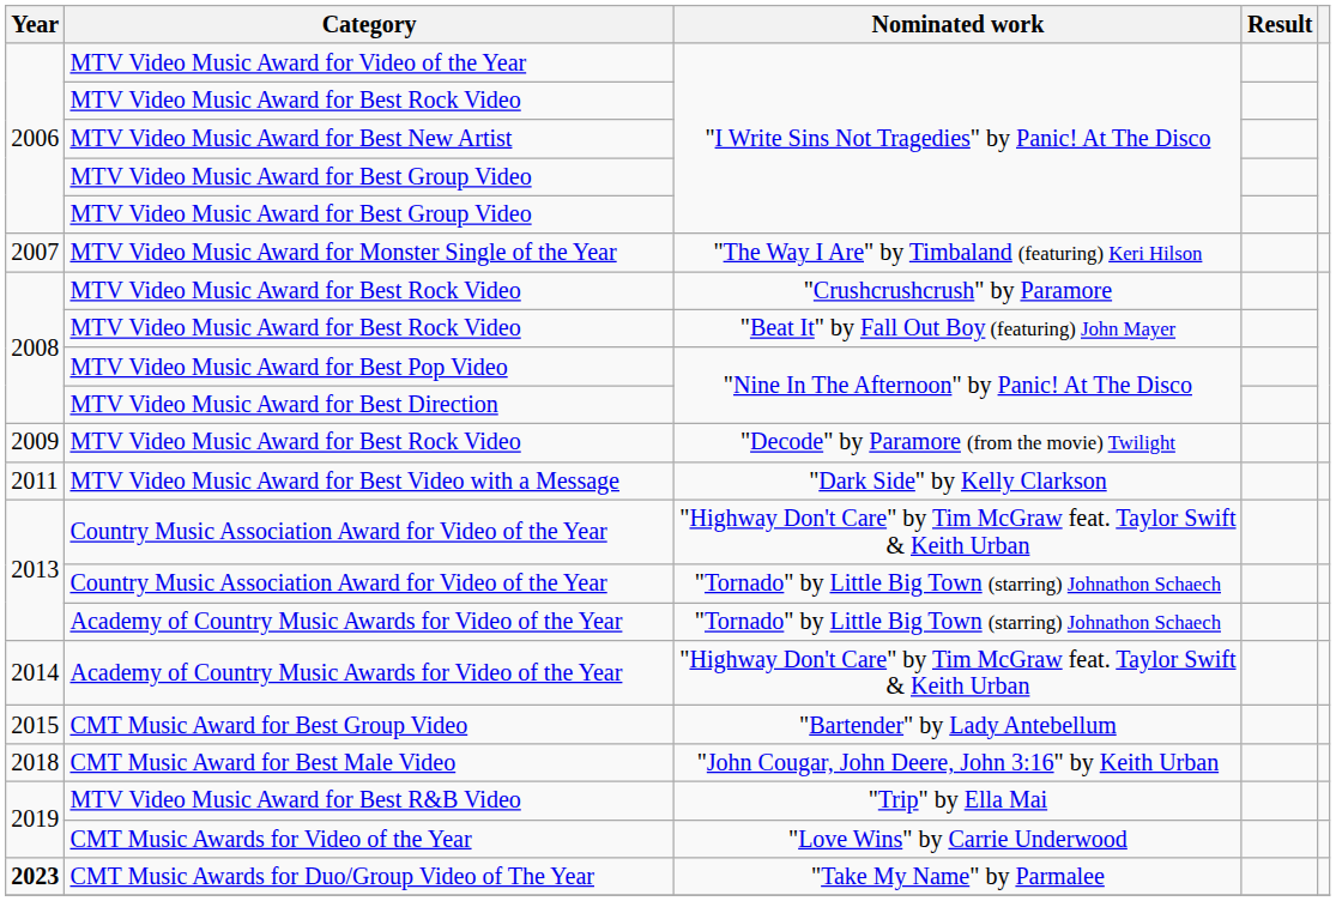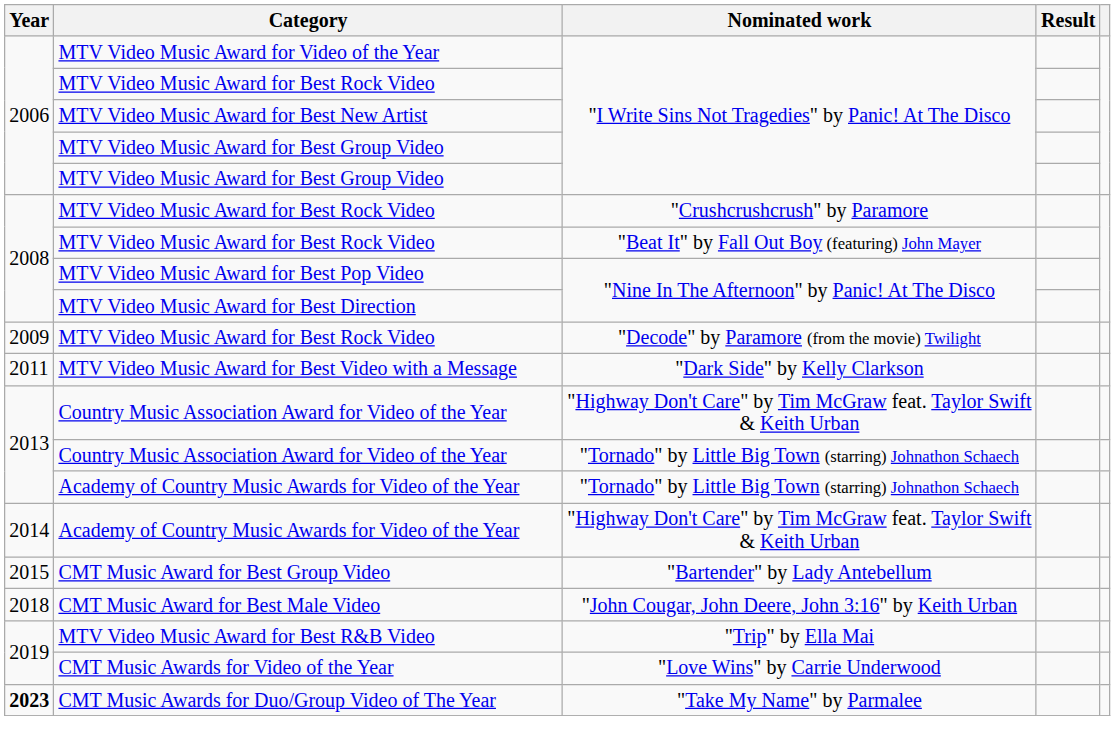 <table class="wikitable plainrowheaders" style="width:70%;">
 <tr>
 <th scope="col" style="width:4%;">Year</th>
 <th scope="col" style="width:50%;">Category</th>
 <th scope="col" style="width:75%;">Nominated work</th>
 <th scope="col" style="width:6%;">Result</th>
 <th scope="col" style="width:6%;"></th>
 </tr>
 <tr>
 <td rowspan="5">2006</td>
 <td><a href='#'>MTV Video Music Award for Video of the Year</a></td>
 <td style="text-align:center;" rowspan="5">"<a href='#'>I Write Sins Not Tragedies</a>" by <a href='#'>Panic! At The Disco</a></td>
 <td></td>
 <td rowspan="5" style="text-align:center;"></td>
 </tr>
 <tr>
 <td><a href='#'>MTV Video Music Award for Best Rock Video</a></td>
 <td></td>
 </tr>
 <tr>
 <td><a href='#'>MTV Video Music Award for Best New Artist</a></td>
 <td></td>
 </tr>
 <tr>
 <td><a href='#'>MTV Video Music Award for Best Group Video</a></td>
 <td></td>
 </tr>
 <tr>
 <td><a href='#'>MTV Video Music Award for Best Group Video</a></td>
-<td></td>
-</tr>
-<tr>
-<td>2007</td>
-<td><a href='#'>MTV Video Music Award for Monster Single of the Year</a></td>
-<td style="text-align:center;">"<a href='#'>The Way I Are</a>" by <a href='#'>Timbaland</a> <small>(featuring) <a href='#'>Keri Hilson</a> </small></td>
-<td></td>
 <td></td>
 </tr>
 <tr>
 <td rowspan="4">2008</td>
 <td><a href='#'>MTV Video Music Award for Best Rock Video</a></td>
 <td style="text-align:center;">"<a href='#'>Crushcrushcrush</a>" by <a href='#'>Paramore</a></td>
 <td></td>
 <td rowspan="4" style="text-align:center;"><br></td>
 </tr>
 <tr>
 <td><a href='#'>MTV Video Music Award for Best Rock Video</a></td>
 <td style="text-align:center;">"<a href='#'>Beat It</a>" by <a href='#'>Fall Out Boy</a><small> (featuring) <a href='#'>John Mayer</a> </small></td>
 <td></td>
 </tr>
 <tr>
 <td><a href='#'>MTV Video Music Award for Best Pop Video</a></td>
 <td rowspan="2" style="text-align:center;">"<a href='#'>Nine In The Afternoon</a>" by <a href='#'>Panic! At The Disco</a></td>
 <td></td>
 </tr>
 <tr>
 <td><a href='#'>MTV Video Music Award for Best Direction</a></td>
 <td></td>
 </tr>
 <tr>
 <td>2009</td>
 <td><a href='#'>MTV Video Music Award for Best Rock Video</a></td>
 <td style="text-align:center;">"<a href='#'>Decode</a>" by <a href='#'>Paramore</a> <small>(from the movie) <a href='#'>Twilight</a> </small></td>
 <td></td>
 <td></td>
 </tr>
 <tr>
 <td>2011</td>
 <td><a href='#'>MTV Video Music Award for Best Video with a Message</a></td>
 <td style="text-align:center;">"<a href='#'>Dark Side</a>" by <a href='#'>Kelly Clarkson</a></td>
 <td></td>
 <td></td>
 </tr>
 <tr>
 <td rowspan="3">2013</td>
 <td><a href='#'>Country Music Association Award for Video of the Year</a></td>
 <td style="text-align:center;">"<a href='#'>Highway Don't Care</a>" by <a href='#'>Tim McGraw</a> feat. <a href='#'>Taylor Swift</a> & <a href='#'>Keith Urban</a></td>
 <td></td>
 <td></td>
 </tr>
 <tr>
 <td><a href='#'>Country Music Association Award for Video of the Year</a></td>
 <td style="text-align:center;">"<a href='#'>Tornado</a>" by <a href='#'>Little Big Town</a> <small> (starring) <a href='#'>Johnathon Schaech</a> </small></td>
 <td></td>
 <td></td>
 </tr>
 <tr>
 <td><a href='#'>Academy of Country Music Awards for Video of the Year</a></td>
 <td style="text-align:center;">"<a href='#'>Tornado</a>" by <a href='#'>Little Big Town</a> <small> (starring) <a href='#'>Johnathon Schaech</a> </small></td>
 <td></td>
 <td></td>
 </tr>
 <tr>
 <td>2014</td>
 <td><a href='#'>Academy of Country Music Awards for Video of the Year</a></td>
 <td style="text-align:center;">"<a href='#'>Highway Don't Care</a>" by <a href='#'>Tim McGraw</a> feat. <a href='#'>Taylor Swift</a> & <a href='#'>Keith Urban</a></td>
 <td></td>
 <td></td>
 </tr>
 <tr>
 <td>2015</td>
 <td><a href='#'>CMT Music Award for Best Group Video</a></td>
 <td style="text-align:center;">"<a href='#'>Bartender</a>" by <a href='#'>Lady Antebellum</a></td>
 <td></td>
 <td></td>
 </tr>
 <tr>
 <td>2018</td>
 <td><a href='#'>CMT Music Award for Best Male Video</a></td>
 <td style="text-align:center;">"<a href='#'>John Cougar, John Deere, John 3:16</a>" by <a href='#'>Keith Urban</a></td>
 <td></td>
 <td></td>
 </tr>
 <tr>
 <td rowspan="2">2019</td>
 <td><a href='#'>MTV Video Music Award for Best R&B Video</a></td>
 <td style="text-align:center;">"<a href='#'>Trip</a>" by <a href='#'>Ella Mai</a></td>
 <td></td>
 <td></td>
 </tr>
 <tr>
 <td><a href='#'>CMT Music Awards for Video of the Year</a></td>
 <td style="text-align:center;">"<a href='#'>Love Wins</a>" by <a href='#'>Carrie Underwood</a></td>
 <td></td>
 <td></td>
 </tr>
 <tr>
 <td><strong>2023</strong></td>
 <td><a href='#'>CMT Music Awards for Duo/Group Video of The Year</a></td>
 <td style="text-align:center;">"<a href='#'>Take My Name</a>" by <a href='#'>Parmalee</a></td>
 <td></td>
 <td></td>
 </tr>
 <tr>
 </tr>
 </table>
